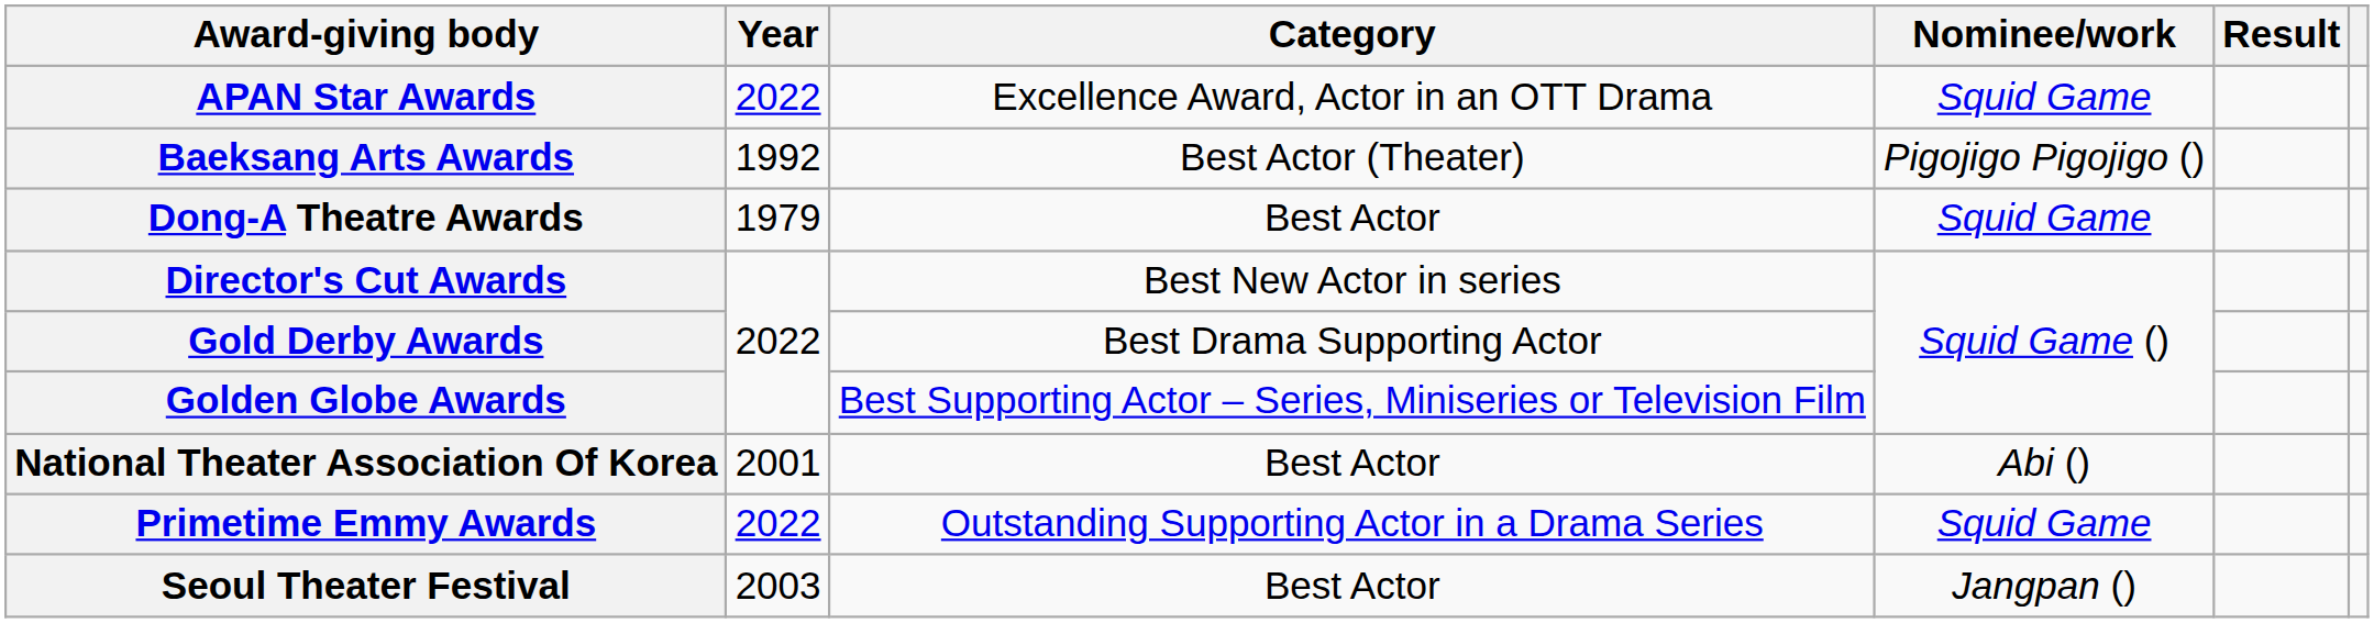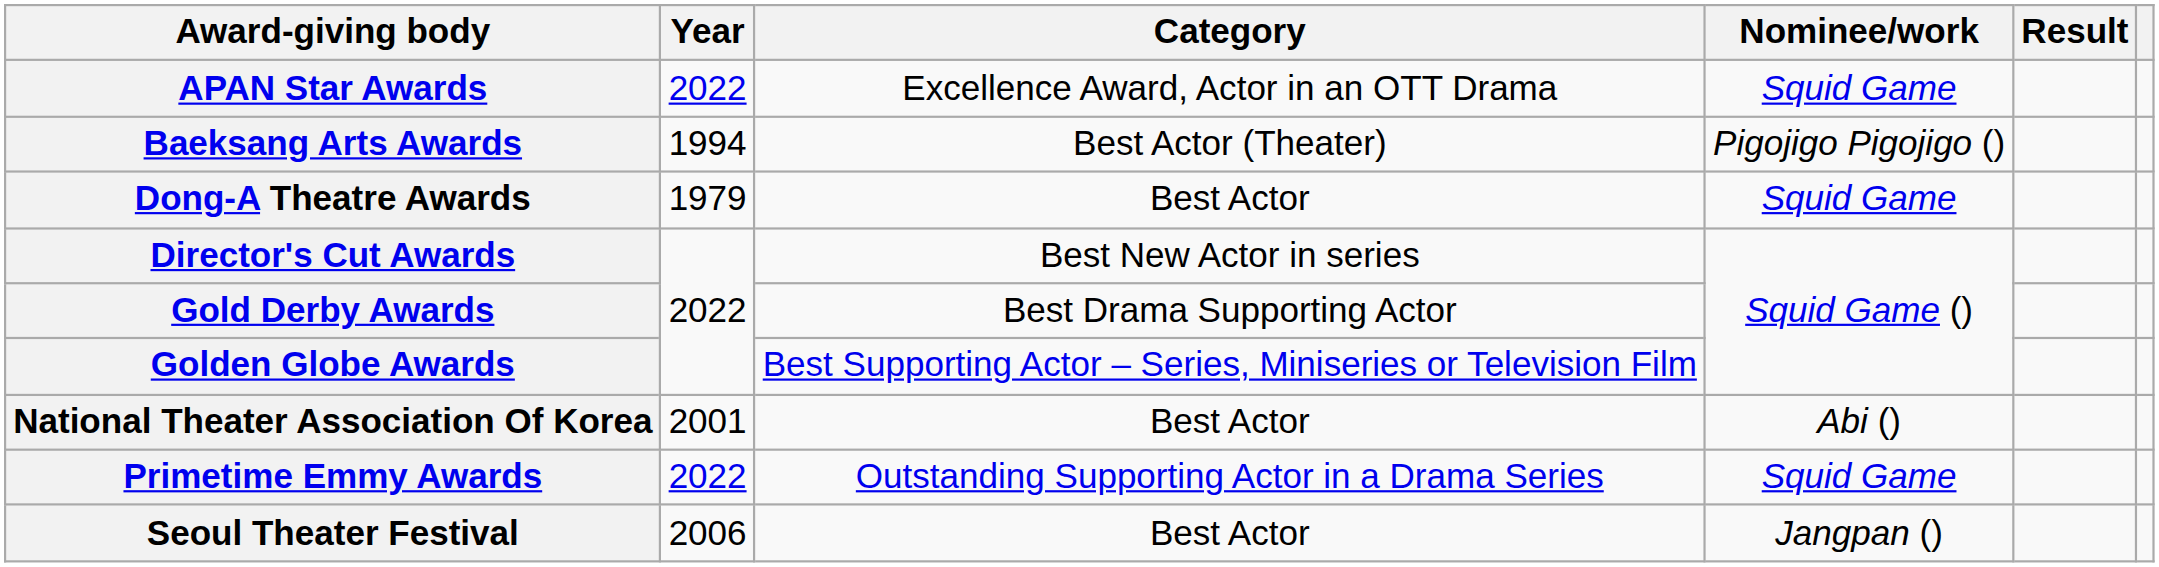 <table class="wikitable sortable plainrowheaders" style="text-align:center;">
 <tr>
 <th>Award-giving body</th>
 <th>Year</th>
 <th>Category</th>
 <th>Nominee/work</th>
 <th>Result</th>
 <th></th>
 </tr>
 <tr>
 <th scope="row"  rowspan="1"><a href='#'>APAN Star Awards</a></th>
 <td style="text-align:center" rowspan="1"><a href='#'>2022</a></td>
 <td>Excellence Award, Actor in an OTT Drama</td>
 <td rowspan="1"><em><a href='#'>Squid Game</a></em></td>
 <td></td>
 <td style="text-align:center"></td>
 </tr>
 <tr>
 <th scope="row"><a href='#'>Baeksang Arts Awards</a></th>
-<td>1992</td>
+<td>1994</td>
 <td>Best Actor (Theater)</td>
 <td><em>Pigojigo Pigojigo</em> ()</td>
 <td></td>
 <td></td>
 </tr>
 <tr>
 <th scope="row"><a href='#'>Dong-A</a> Theatre Awards</th>
 <td>1979</td>
 <td>Best Actor</td>
 <td rowspan="1"><em><a href='#'>Squid Game</a></em></td>
 <td></td>
 <td></td>
 </tr>
 <tr>
 <th scope="row"><a href='#'>Director's Cut Awards</a></th>
 <td style="text-align:center" rowspan="3">2022</td>
 <td>Best New Actor in series</td>
 <td rowspan="3"><em><a href='#'>Squid Game</a></em> ()</td>
 <td></td>
 <td style="text-align:center" rowspan="1"></td>
 </tr>
 <tr>
 <th scope="row"><a href='#'>Gold Derby Awards</a></th>
 <td>Best Drama Supporting Actor</td>
 <td></td>
 <td></td>
 </tr>
 <tr>
 <th scope="row"><a href='#'>Golden Globe Awards</a></th>
 <td><a href='#'>Best Supporting Actor – Series, Miniseries or Television Film</a></td>
 <td></td>
 <td></td>
 </tr>
 <tr>
 <th scope="row">National Theater Association Of Korea</th>
 <td>2001</td>
 <td>Best Actor</td>
 <td><em>Abi</em> ()</td>
 <td></td>
 <td></td>
 </tr>
 <tr>
 <th scope="row"><a href='#'>Primetime Emmy Awards</a></th>
 <td><a href='#'>2022</a></td>
 <td><a href='#'>Outstanding Supporting Actor in a Drama Series</a></td>
 <td><em><a href='#'>Squid Game</a></em></td>
 <td></td>
 <td style="text-align:center;"></td>
 </tr>
 <tr>
 <th scope="row">Seoul Theater Festival</th>
-<td>2003</td>
+<td>2006</td>
 <td>Best Actor</td>
 <td><em>Jangpan</em> ()</td>
 <td></td>
 <td></td>
 </tr>
 </table>
